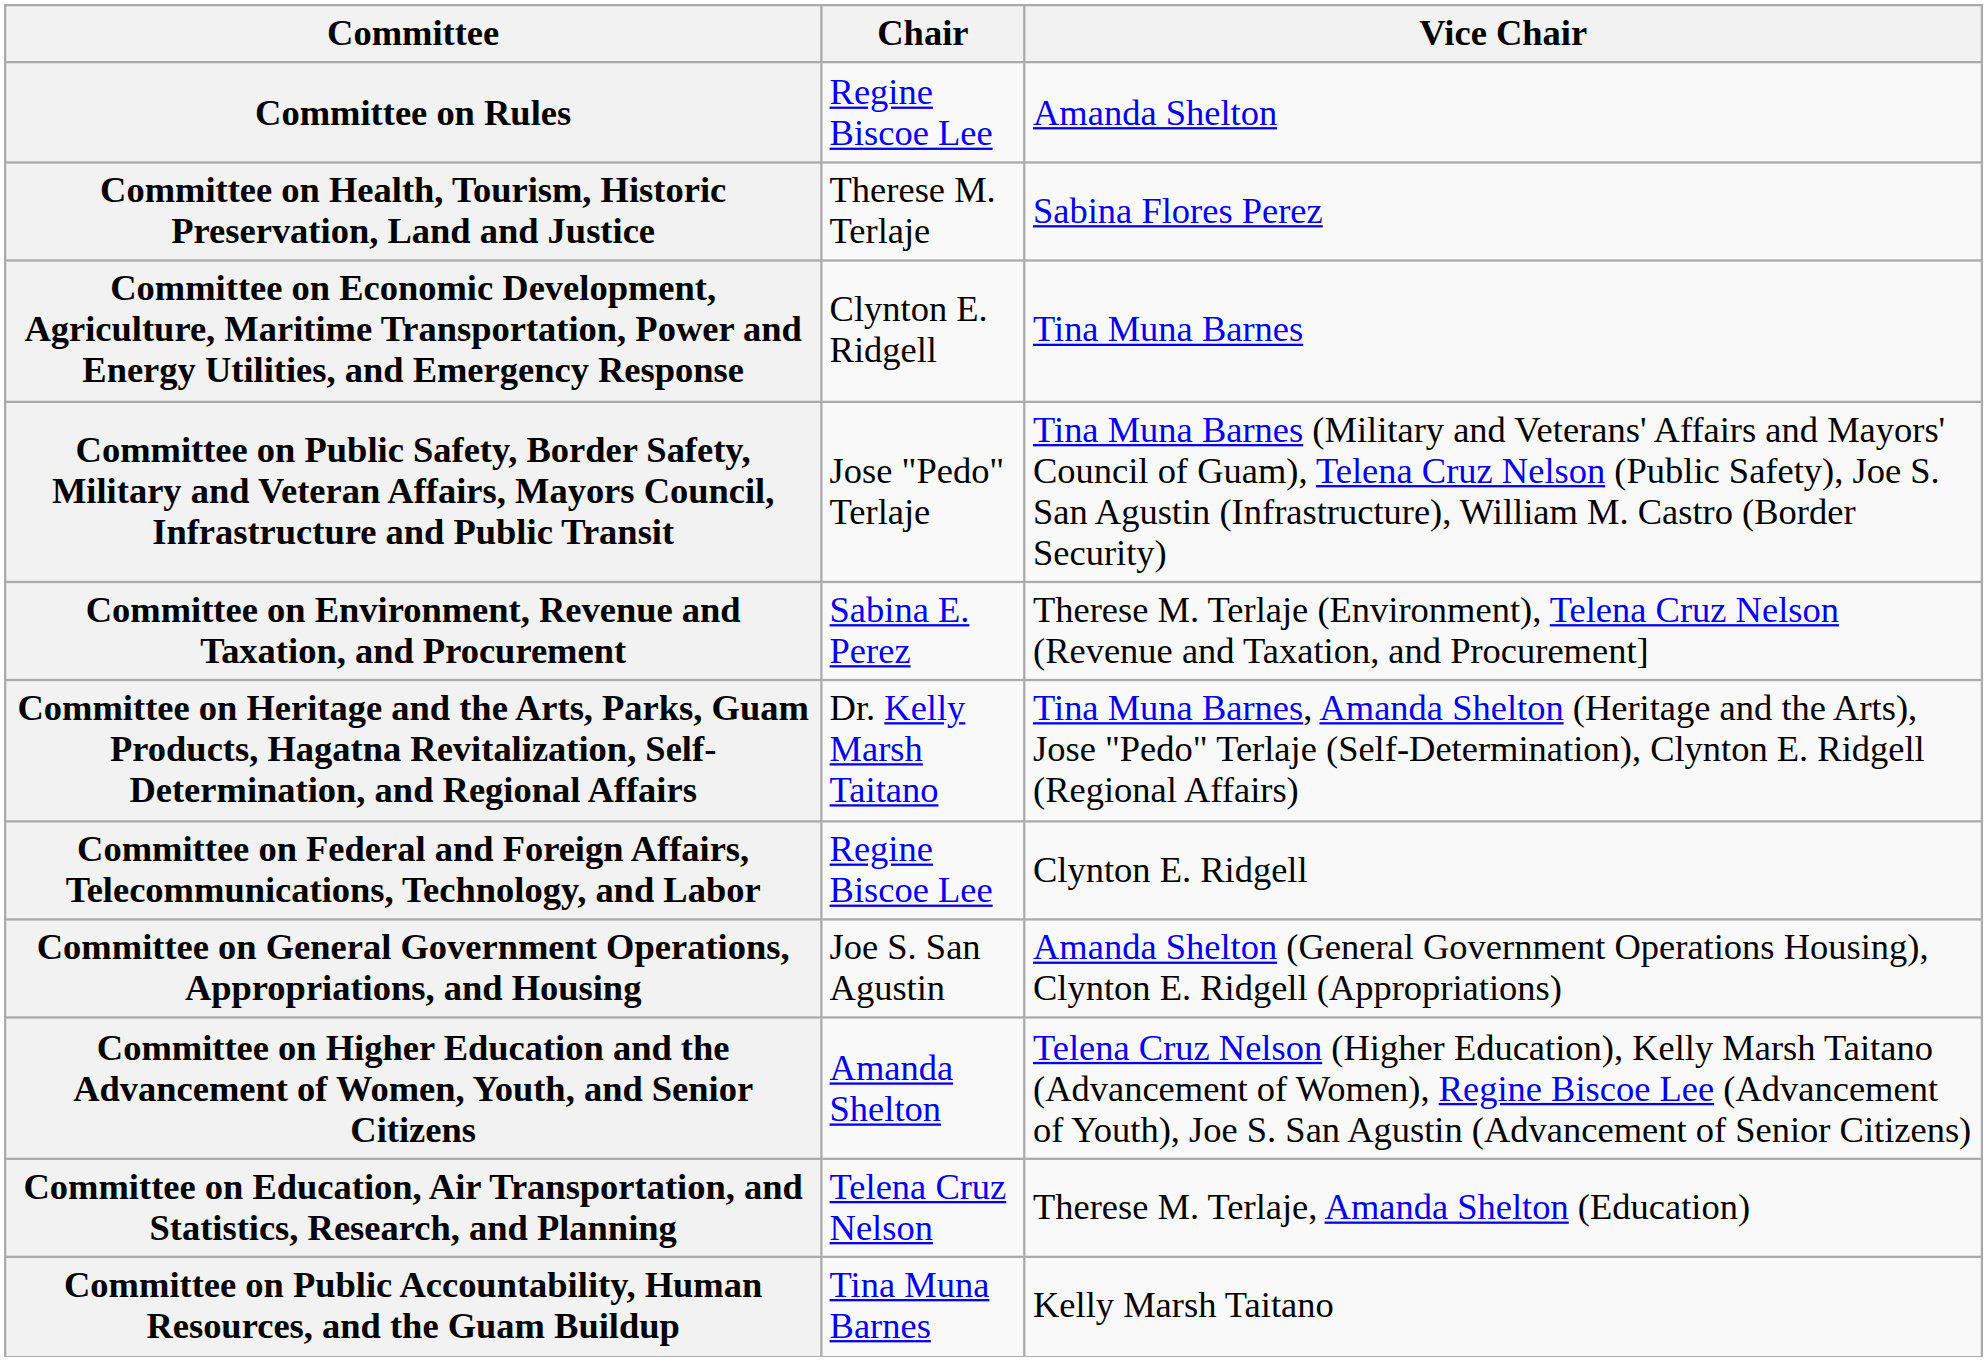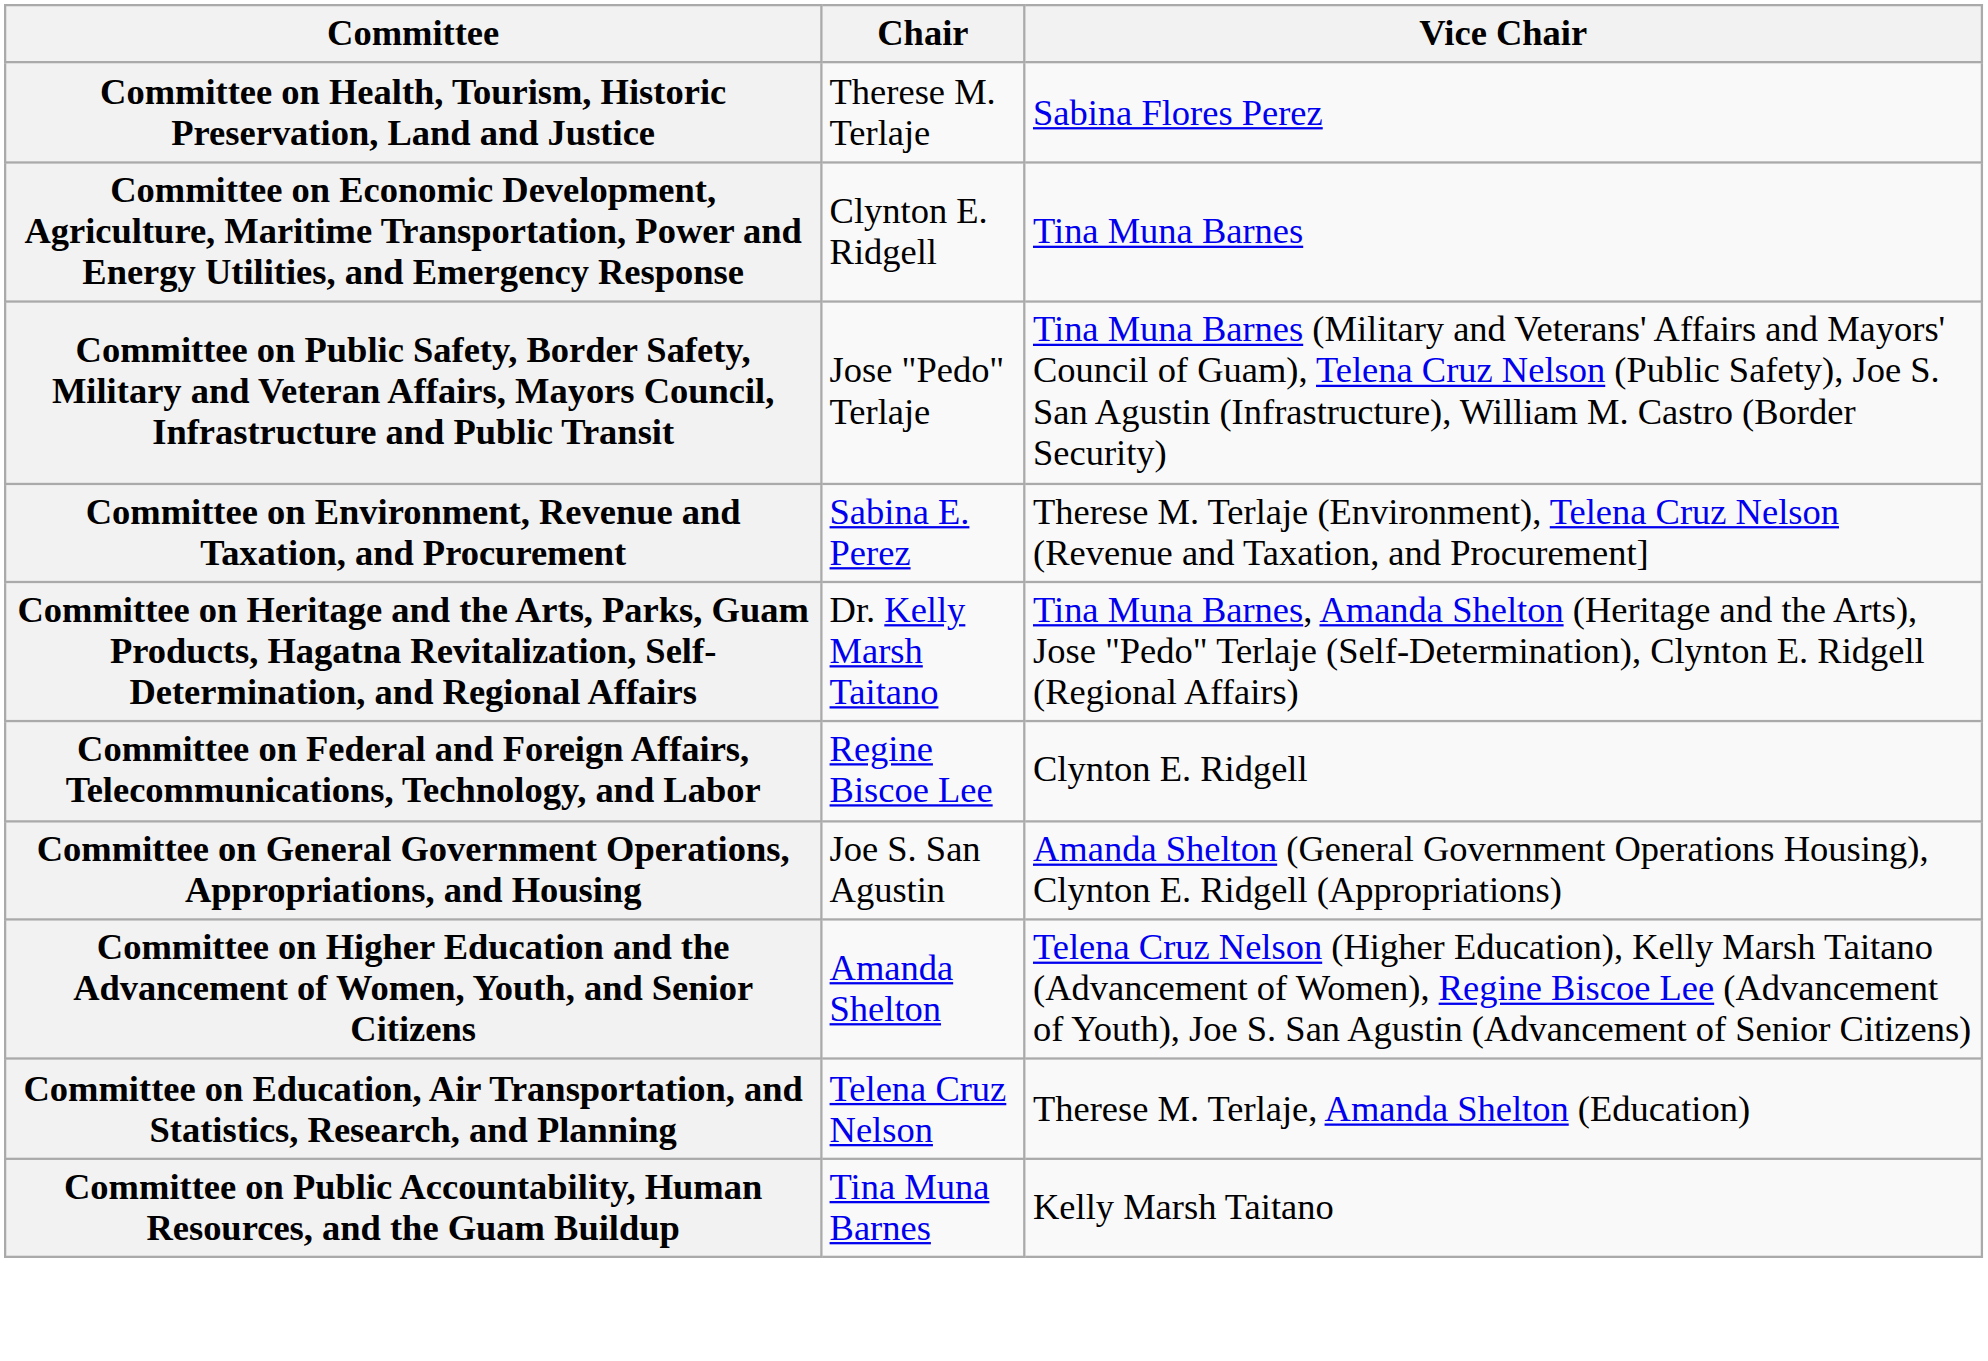 <table class="wikitable sortable plainrowheaders">
 <tr>
 <th scope="col">Committee</th>
 <th scope="col">Chair</th>
 <th scope="col">Vice Chair</th>
-</tr>
-<tr>
-<th scope="row">Committee on Rules</th>
-<td><a href='#'>Regine Biscoe Lee</a></td>
-<td><a href='#'>Amanda Shelton</a></td>
 </tr>
 <tr>
 <th scope="row">Committee on Health, Tourism, Historic Preservation, Land and Justice</th>
 <td>Therese M. Terlaje</td>
 <td><a href='#'>Sabina Flores Perez</a></td>
 </tr>
 <tr>
 <th scope="row">Committee on Economic Development, Agriculture, Maritime Transportation, Power and Energy Utilities, and Emergency Response</th>
 <td>Clynton E. Ridgell</td>
 <td><a href='#'>Tina Muna Barnes</a></td>
 </tr>
 <tr>
 <th scope="row">Committee on Public Safety, Border Safety, Military and Veteran Affairs, Mayors Council, Infrastructure and Public Transit</th>
 <td>Jose "Pedo" Terlaje</td>
 <td><a href='#'>Tina Muna Barnes</a> (Military and Veterans' Affairs and Mayors' Council of Guam), <a href='#'>Telena Cruz Nelson</a> (Public Safety), Joe S. San Agustin (Infrastructure), William M. Castro (Border Security)</td>
 </tr>
 <tr>
 <th scope="row">Committee on Environment, Revenue and Taxation, and Procurement</th>
 <td><a href='#'>Sabina E. Perez</a></td>
 <td>Therese M. Terlaje (Environment), <a href='#'>Telena Cruz Nelson</a> (Revenue and Taxation, and Procurement]</td>
 </tr>
 <tr>
 <th scope="row">Committee on Heritage and the Arts, Parks, Guam Products, Hagatna Revitalization, Self-Determination, and Regional Affairs</th>
 <td>Dr. <a href='#'>Kelly Marsh Taitano</a></td>
 <td><a href='#'>Tina Muna Barnes</a>, <a href='#'>Amanda Shelton</a> (Heritage and the Arts), Jose "Pedo" Terlaje (Self-Determination), Clynton E. Ridgell (Regional Affairs)</td>
 </tr>
 <tr>
 <th scope="row">Committee on Federal and Foreign Affairs, Telecommunications, Technology, and Labor</th>
 <td><a href='#'>Regine Biscoe Lee</a></td>
 <td>Clynton E. Ridgell</td>
 </tr>
 <tr>
 <th scope="row">Committee on General Government Operations, Appropriations, and Housing</th>
 <td>Joe S. San Agustin</td>
 <td><a href='#'>Amanda Shelton</a> (General Government Operations Housing), Clynton E. Ridgell (Appropriations)</td>
 </tr>
 <tr>
 <th scope="row">Committee on Higher Education and the Advancement of Women, Youth, and Senior Citizens</th>
 <td><a href='#'>Amanda Shelton</a></td>
 <td><a href='#'>Telena Cruz Nelson</a> (Higher Education), Kelly Marsh Taitano (Advancement of Women), <a href='#'>Regine Biscoe Lee</a> (Advancement of Youth), Joe S. San Agustin (Advancement of Senior Citizens)</td>
 </tr>
 <tr>
 <th scope="row">Committee on Education, Air Transportation, and Statistics, Research, and Planning</th>
 <td><a href='#'>Telena Cruz Nelson</a></td>
 <td>Therese M. Terlaje, <a href='#'>Amanda Shelton</a> (Education)</td>
 </tr>
 <tr>
 <th scope="row">Committee on Public Accountability, Human Resources, and the Guam Buildup</th>
 <td><a href='#'>Tina Muna Barnes</a></td>
 <td>Kelly Marsh Taitano</td>
 </tr>
 </table>
